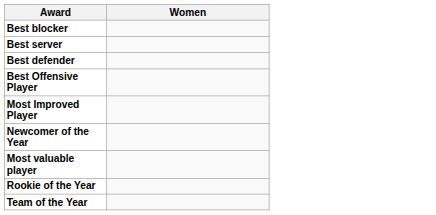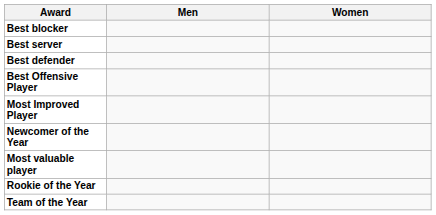 <table class=wikitable style=font-size:85%>
 <tr>
 <th width=130>Award</th>
+<th width=210>Men</th>
 <th width=210>Women</th>
 </tr>
 <tr valign=top>
 <td style="background:#ffffff;"><strong>Best blocker</strong></td>
 <td></td>
+<td></td>
 </tr>
 <tr valign=top>
 <td style="background:#ffffff;"><strong>Best server</strong></td>
+<td></td>
 <td></td>
 </tr>
 <tr valign=top>
 <td style="background:#ffffff;"><strong>Best defender</strong></td>
 <td></td>
+<td></td>
 </tr>
 <tr valign=top>
 <td style="background:#ffffff;"><strong>Best Offensive Player</strong></td>
+<td></td>
 <td></td>
 </tr>
 <tr valign=top>
 <td style="background:#ffffff;"><strong>Most Improved Player</strong></td>
 <td></td>
+<td></td>
 </tr>
 <tr valign=top>
 <td style="background:#ffffff;"><strong>Newcomer of the Year</strong></td>
+<td></td>
 <td></td>
 </tr>
 <tr valign=top>
 <td style="background:#ffffff;"><strong>Most valuable player</strong></td>
 <td></td>
+<td></td>
 </tr>
 <tr valign=top>
 <td style="background:#ffffff;"><strong>Rookie of the Year</strong></td>
+<td></td>
 <td></td>
 </tr>
 <tr valign=top>
 <td style="background:#ffffff;"><strong>Team of the Year</strong></td>
 <td><br></td>
+<td><br></td>
 </tr>
 </table>
